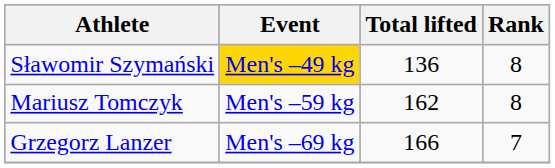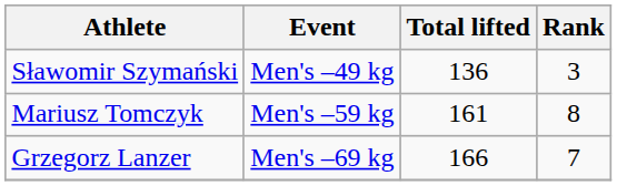 <table class="wikitable" style="font-size:90%">
 <tr>
 <th>Athlete</th>
 <th>Event</th>
 <th>Total lifted</th>
 <th>Rank</th>
 </tr>
 <tr>
 <td><a href='#'>Sławomir Szymański</a></td>
-<td style="background: gold;"><a href='#'>Men's –49 kg</a></td>
+<td><a href='#'>Men's –49 kg</a></td>
 <td align="center">136</td>
-<td align="center">8</td>
+<td align="center">3</td>
 </tr>
 <tr>
 <td><a href='#'>Mariusz Tomczyk</a></td>
 <td><a href='#'>Men's –59 kg</a></td>
-<td align="center">162</td>
+<td align="center">161</td>
 <td align="center">8</td>
 </tr>
 <tr>
 <td><a href='#'>Grzegorz Lanzer</a></td>
 <td><a href='#'>Men's –69 kg</a></td>
 <td align="center">166</td>
 <td align="center">7</td>
 </tr>
 <tr>
 </tr>
 </table>
